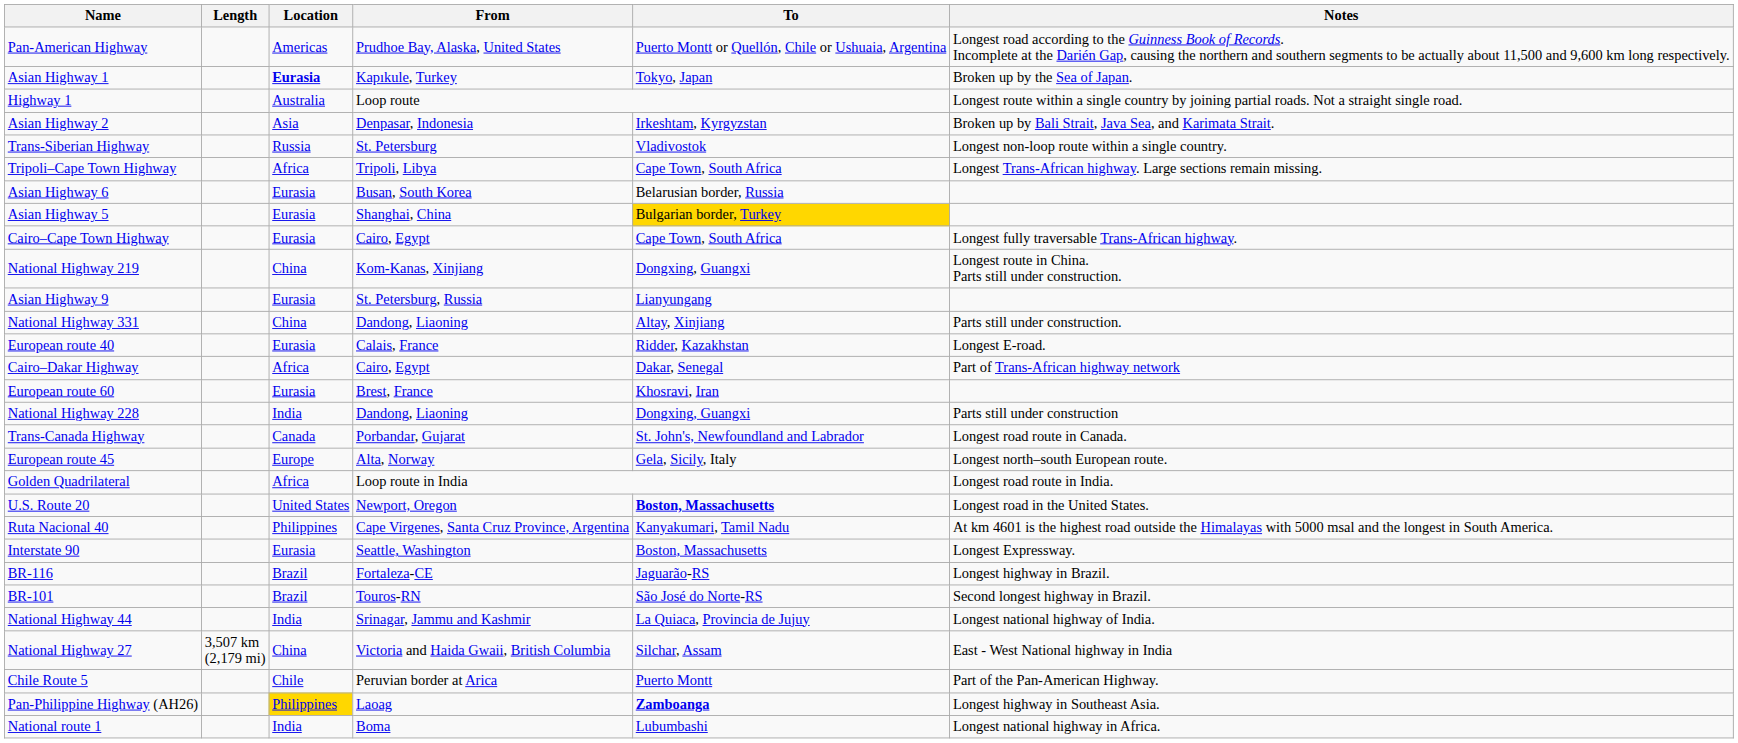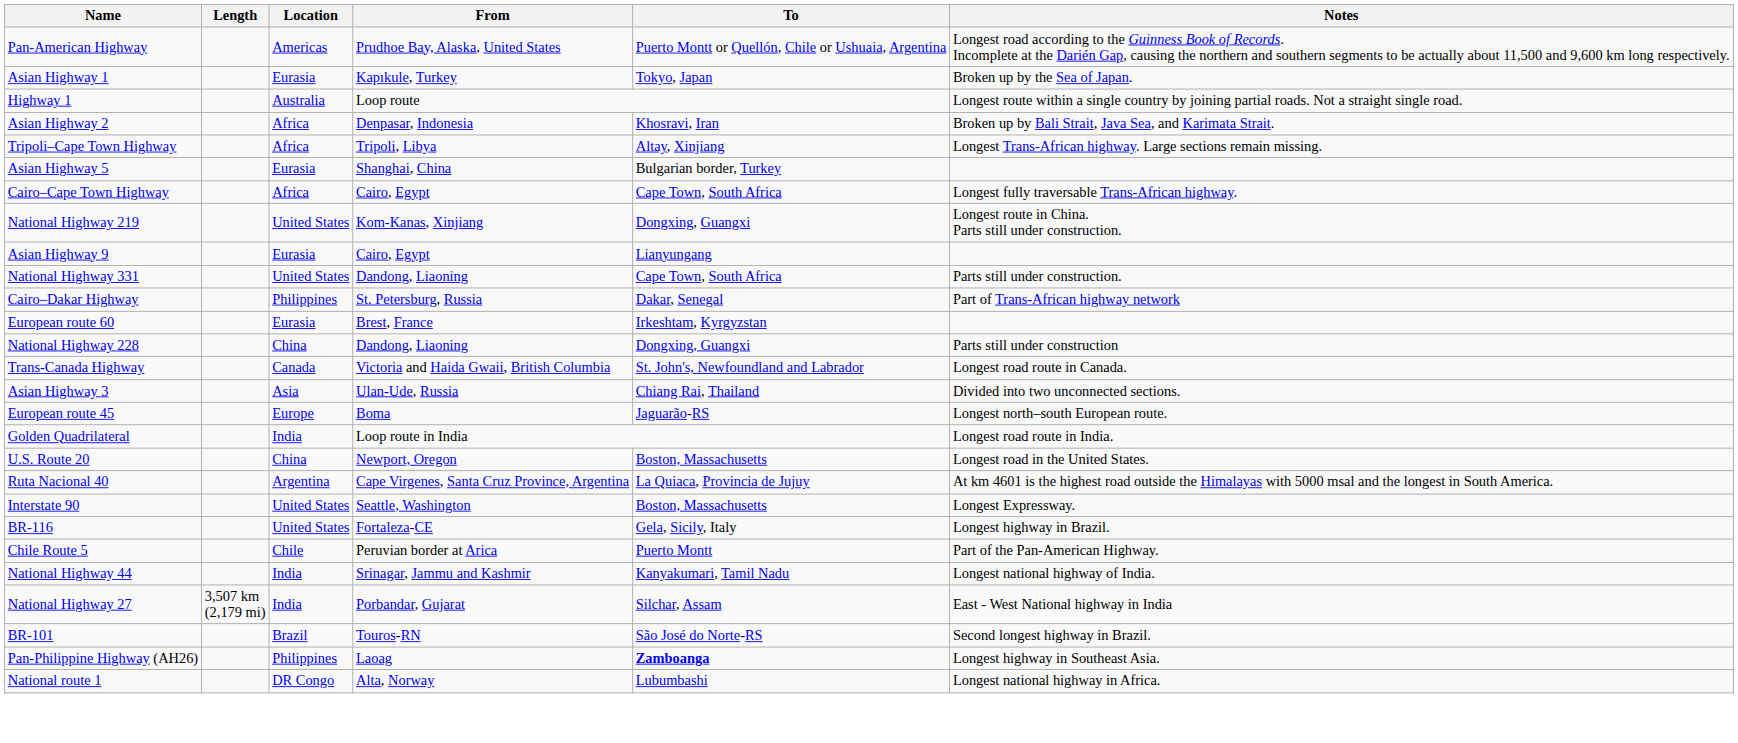 <table class="wikitable sortable">
 <tr>
 <th>Name</th>
 <th>Length</th>
 <th>Location</th>
 <th>From</th>
 <th>To</th>
 <th>Notes</th>
 </tr>
 <tr>
 <td><a href='#'>Pan-American Highway</a></td>
 <td></td>
 <td><a href='#'>Americas</a></td>
 <td><a href='#'>Prudhoe Bay, Alaska</a>, <a href='#'>United States</a> </td>
 <td><a href='#'>Puerto Montt</a> or <a href='#'>Quellón</a>, <a href='#'>Chile</a>  or <a href='#'>Ushuaia</a>, <a href='#'>Argentina</a> </td>
 <td>Longest road according to the <em><a href='#'>Guinness Book of Records</a></em>.<br>Incomplete at the <a href='#'>Darién Gap</a>, causing the northern and southern segments to be actually about 11,500 and 9,600 km long respectively.</td>
 </tr>
 <tr>
 <td><a href='#'>Asian Highway 1</a></td>
 <td></td>
-<td><strong><a href='#'>Eurasia</a></strong></td>
+<td><a href='#'>Eurasia</a></td>
 <td><a href='#'>Kapıkule</a>, <a href='#'>Turkey</a> </td>
 <td><a href='#'>Tokyo</a>, <a href='#'>Japan</a> </td>
 <td>Broken up by the <a href='#'>Sea of Japan</a>.</td>
 </tr>
 <tr>
 <td><a href='#'>Highway 1</a></td>
 <td></td>
 <td><a href='#'>Australia</a></td>
 <td colspan="2">Loop route</td>
 <td>Longest route within a single country by joining partial roads. Not a straight single road.</td>
 </tr>
 <tr>
 <td><a href='#'>Asian Highway 2</a></td>
 <td></td>
-<td><a href='#'>Asia</a></td>
+<td><a href='#'>Africa</a></td>
 <td><a href='#'>Denpasar</a>, <a href='#'>Indonesia</a> </td>
-<td><a href='#'>Irkeshtam</a>, <a href='#'>Kyrgyzstan</a> </td>
+<td><a href='#'>Khosravi</a>, <a href='#'>Iran</a> </td>
 <td>Broken up by <a href='#'>Bali Strait</a>, <a href='#'>Java Sea</a>, and <a href='#'>Karimata Strait</a>.</td>
-</tr>
-<tr>
-<td><a href='#'>Trans-Siberian Highway</a></td>
-<td></td>
-<td><a href='#'>Russia</a></td>
-<td><a href='#'>St. Petersburg</a> </td>
-<td><a href='#'>Vladivostok</a> </td>
-<td>Longest non-loop route within a single country.</td>
 </tr>
 <tr>
 <td><a href='#'>Tripoli–Cape Town Highway</a></td>
 <td></td>
 <td><a href='#'>Africa</a></td>
 <td><a href='#'>Tripoli</a>, <a href='#'>Libya</a> </td>
-<td><a href='#'>Cape Town</a>, <a href='#'>South Africa</a> </td>
+<td><a href='#'>Altay</a>, <a href='#'>Xinjiang</a> </td>
 <td>Longest <a href='#'>Trans-African highway</a>. Large sections remain missing.</td>
-</tr>
-<tr>
-<td><a href='#'>Asian Highway 6</a></td>
-<td></td>
-<td><a href='#'>Eurasia</a></td>
-<td><a href='#'>Busan</a>, <a href='#'>South Korea</a> </td>
-<td>Belarusian border, <a href='#'>Russia</a> </td>
-<td></td>
 </tr>
 <tr>
 <td><a href='#'>Asian Highway 5</a></td>
 <td></td>
 <td><a href='#'>Eurasia</a></td>
 <td><a href='#'>Shanghai</a>, <a href='#'>China</a> </td>
-<td style="background: gold;">Bulgarian border, <a href='#'>Turkey</a> </td>
+<td>Bulgarian border, <a href='#'>Turkey</a> </td>
 <td></td>
 </tr>
 <tr>
 <td><a href='#'>Cairo–Cape Town Highway</a></td>
 <td></td>
-<td><a href='#'>Eurasia</a></td>
+<td><a href='#'>Africa</a></td>
 <td><a href='#'>Cairo</a>, <a href='#'>Egypt</a> </td>
 <td><a href='#'>Cape Town</a>, <a href='#'>South Africa</a> </td>
 <td>Longest fully traversable <a href='#'>Trans-African highway</a>.</td>
 </tr>
 <tr>
 <td><a href='#'>National Highway 219</a></td>
 <td></td>
-<td><a href='#'>China</a></td>
+<td><a href='#'>United States</a></td>
 <td><a href='#'>Kom-Kanas</a>, <a href='#'>Xinjiang</a> </td>
 <td><a href='#'>Dongxing</a>, <a href='#'>Guangxi</a> </td>
 <td>Longest route in China.<br>Parts still under construction.</td>
 </tr>
 <tr>
 <td><a href='#'>Asian Highway 9</a></td>
 <td></td>
 <td><a href='#'>Eurasia</a></td>
-<td><a href='#'>St. Petersburg</a>, <a href='#'>Russia</a> </td>
+<td><a href='#'>Cairo</a>, <a href='#'>Egypt</a> </td>
 <td><a href='#'>Lianyungang</a> </td>
 <td></td>
 </tr>
 <tr>
 <td><a href='#'>National Highway 331</a></td>
 <td></td>
-<td><a href='#'>China</a></td>
+<td><a href='#'>United States</a></td>
 <td><a href='#'>Dandong</a>, <a href='#'>Liaoning</a> </td>
-<td><a href='#'>Altay</a>, <a href='#'>Xinjiang</a> </td>
+<td><a href='#'>Cape Town</a>, <a href='#'>South Africa</a> </td>
 <td>Parts still under construction.</td>
-</tr>
-<tr>
-<td><a href='#'>European route 40</a></td>
-<td></td>
-<td><a href='#'>Eurasia</a></td>
-<td><a href='#'>Calais</a>, <a href='#'>France</a> </td>
-<td><a href='#'>Ridder</a>, <a href='#'>Kazakhstan</a> </td>
-<td>Longest E-road.</td>
 </tr>
 <tr>
 <td><a href='#'>Cairo–Dakar Highway</a></td>
 <td></td>
-<td><a href='#'>Africa</a></td>
-<td><a href='#'>Cairo</a>, <a href='#'>Egypt</a> </td>
+<td><a href='#'>Philippines</a></td>
+<td><a href='#'>St. Petersburg</a>, <a href='#'>Russia</a> </td>
 <td><a href='#'>Dakar</a>, <a href='#'>Senegal</a> </td>
 <td>Part of <a href='#'>Trans-African highway network</a></td>
 </tr>
 <tr>
 <td><a href='#'>European route 60</a></td>
 <td></td>
 <td><a href='#'>Eurasia</a></td>
 <td><a href='#'>Brest</a>, <a href='#'>France</a> </td>
-<td><a href='#'>Khosravi</a>, <a href='#'>Iran</a> </td>
+<td><a href='#'>Irkeshtam</a>, <a href='#'>Kyrgyzstan</a> </td>
 <td></td>
 </tr>
 <tr>
 <td><a href='#'>National Highway 228</a></td>
 <td></td>
-<td><a href='#'>India</a></td>
+<td><a href='#'>China</a></td>
 <td><a href='#'>Dandong</a>, <a href='#'>Liaoning</a> </td>
 <td><a href='#'>Dongxing, Guangxi</a> </td>
 <td>Parts still under construction</td>
 </tr>
 <tr>
 <td><a href='#'>Trans-Canada Highway</a></td>
 <td></td>
 <td><a href='#'>Canada</a></td>
-<td><a href='#'>Porbandar</a>, <a href='#'>Gujarat</a> </td>
+<td><a href='#'>Victoria</a> and <a href='#'>Haida Gwaii</a>, <a href='#'>British Columbia</a> </td>
 <td><a href='#'>St. John's, Newfoundland and Labrador</a> </td>
 <td>Longest road route in Canada.</td>
+</tr>
+<tr>
+<td><a href='#'>Asian Highway 3</a></td>
+<td></td>
+<td><a href='#'>Asia</a></td>
+<td><a href='#'>Ulan-Ude</a>, <a href='#'>Russia</a> </td>
+<td><a href='#'>Chiang Rai</a>, <a href='#'>Thailand</a> </td>
+<td>Divided into two unconnected sections.</td>
 </tr>
 <tr>
 <td><a href='#'>European route 45</a></td>
 <td></td>
 <td><a href='#'>Europe</a></td>
-<td><a href='#'>Alta</a>, <a href='#'>Norway</a> </td>
-<td><a href='#'>Gela</a>, <a href='#'>Sicily</a>, Italy </td>
+<td><a href='#'>Boma</a> </td>
+<td><a href='#'>Jaguarão</a>-<a href='#'>RS</a> </td>
 <td>Longest north–south European route.</td>
 </tr>
 <tr>
 <td><a href='#'>Golden Quadrilateral</a></td>
 <td></td>
-<td><a href='#'>Africa</a></td>
+<td><a href='#'>India</a></td>
 <td colspan="2">Loop route in India </td>
 <td>Longest road route in India.</td>
 </tr>
 <tr>
 <td><a href='#'>U.S. Route 20</a></td>
 <td></td>
-<td><a href='#'>United States</a></td>
+<td><a href='#'>China</a></td>
 <td><a href='#'>Newport, Oregon</a> </td>
-<td><strong><a href='#'>Boston, Massachusetts</a> </strong></td>
+<td><a href='#'>Boston, Massachusetts</a> </td>
 <td>Longest road in the United States.</td>
 </tr>
 <tr>
 <td><a href='#'>Ruta Nacional 40</a></td>
 <td></td>
-<td><a href='#'>Philippines</a></td>
+<td><a href='#'>Argentina</a></td>
 <td><a href='#'>Cape Virgenes</a>, <a href='#'>Santa Cruz Province, Argentina</a> </td>
-<td><a href='#'>Kanyakumari</a>, <a href='#'>Tamil Nadu</a> </td>
+<td><a href='#'>La Quiaca</a>, <a href='#'>Provincia de Jujuy</a> </td>
 <td>At km 4601 is the highest road outside the <a href='#'>Himalayas</a> with 5000 msal and the longest in South America.</td>
 </tr>
 <tr>
 <td><a href='#'>Interstate 90</a></td>
 <td></td>
-<td><a href='#'>Eurasia</a></td>
+<td><a href='#'>United States</a></td>
 <td><a href='#'>Seattle, Washington</a> </td>
 <td><a href='#'>Boston, Massachusetts</a> </td>
 <td>Longest Expressway.</td>
 </tr>
 <tr>
 <td><a href='#'>BR-116</a></td>
 <td></td>
-<td><a href='#'>Brazil</a></td>
+<td><a href='#'>United States</a></td>
 <td><a href='#'>Fortaleza</a>-<a href='#'>CE</a> </td>
-<td><a href='#'>Jaguarão</a>-<a href='#'>RS</a> </td>
+<td><a href='#'>Gela</a>, <a href='#'>Sicily</a>, Italy </td>
 <td>Longest highway in Brazil.</td>
+</tr>
+<tr>
+<td><a href='#'>Chile Route 5</a></td>
+<td></td>
+<td><a href='#'>Chile</a></td>
+<td>Peruvian border at <a href='#'>Arica</a> </td>
+<td><a href='#'>Puerto Montt</a> </td>
+<td>Part of the Pan-American Highway.</td>
+</tr>
+<tr>
+<td><a href='#'>National Highway 44</a></td>
+<td></td>
+<td><a href='#'>India</a></td>
+<td><a href='#'>Srinagar</a>, <a href='#'>Jammu and Kashmir</a> </td>
+<td><a href='#'>Kanyakumari</a>, <a href='#'>Tamil Nadu</a> </td>
+<td>Longest national highway of India.</td>
+</tr>
+<tr>
+<td><a href='#'>National Highway 27</a></td>
+<td>3,507 km<br>(2,179 mi)</td>
+<td><a href='#'>India</a></td>
+<td><a href='#'>Porbandar</a>, <a href='#'>Gujarat</a> </td>
+<td><a href='#'>Silchar</a>, <a href='#'>Assam</a> </td>
+<td>East - West National highway in India</td>
 </tr>
 <tr>
 <td><a href='#'>BR-101</a></td>
 <td></td>
 <td><a href='#'>Brazil</a></td>
 <td><a href='#'>Touros</a>-<a href='#'>RN</a> </td>
 <td><a href='#'>São José do Norte</a>-<a href='#'>RS</a> </td>
 <td>Second longest highway in Brazil.</td>
 </tr>
 <tr>
-<td><a href='#'>National Highway 44</a></td>
-<td></td>
-<td><a href='#'>India</a></td>
-<td><a href='#'>Srinagar</a>, <a href='#'>Jammu and Kashmir</a> </td>
-<td><a href='#'>La Quiaca</a>, <a href='#'>Provincia de Jujuy</a> </td>
-<td>Longest national highway of India.</td>
-</tr>
-<tr>
-<td><a href='#'>National Highway 27</a></td>
-<td>3,507 km<br>(2,179 mi)</td>
-<td><a href='#'>China</a></td>
-<td><a href='#'>Victoria</a> and <a href='#'>Haida Gwaii</a>, <a href='#'>British Columbia</a> </td>
-<td><a href='#'>Silchar</a>, <a href='#'>Assam</a> </td>
-<td>East - West National highway in India</td>
-</tr>
-<tr>
-<td><a href='#'>Chile Route 5</a></td>
-<td></td>
-<td><a href='#'>Chile</a></td>
-<td>Peruvian border at <a href='#'>Arica</a> </td>
-<td><a href='#'>Puerto Montt</a> </td>
-<td>Part of the Pan-American Highway.</td>
-</tr>
-<tr>
 <td><a href='#'>Pan-Philippine Highway</a> (AH26)</td>
 <td></td>
-<td style="background: gold;"><a href='#'>Philippines</a></td>
+<td><a href='#'>Philippines</a></td>
 <td><a href='#'>Laoag</a> </td>
 <td><strong><a href='#'>Zamboanga</a> </strong></td>
 <td>Longest highway in Southeast Asia.</td>
 </tr>
 <tr>
 <td><a href='#'>National route 1</a></td>
 <td></td>
-<td><a href='#'>India</a></td>
-<td><a href='#'>Boma</a> </td>
+<td><a href='#'>DR Congo</a></td>
+<td><a href='#'>Alta</a>, <a href='#'>Norway</a> </td>
 <td><a href='#'>Lubumbashi</a> </td>
 <td>Longest national highway in Africa.</td>
 </tr>
 </table>
